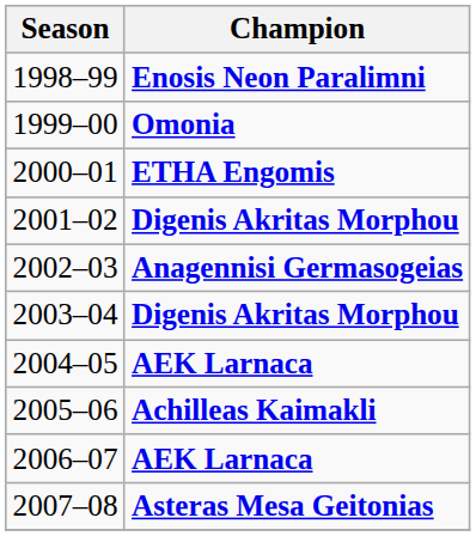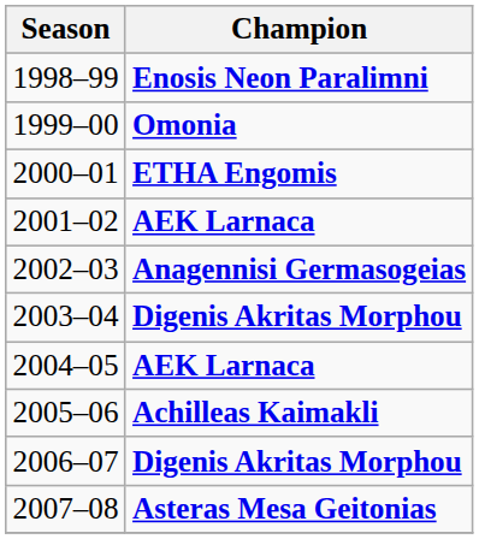 <table class="wikitable">
 <tr>
 <th>Season</th>
 <th>Champion</th>
 </tr>
 <tr>
 <td>1998–99</td>
 <td><strong><a href='#'>Enosis Neon Paralimni</a></strong></td>
 </tr>
 <tr>
 <td>1999–00</td>
 <td><strong><a href='#'>Omonia</a></strong></td>
 </tr>
 <tr>
 <td>2000–01</td>
 <td><strong><a href='#'>ETHA Engomis</a></strong></td>
 </tr>
 <tr>
 <td>2001–02</td>
-<td><strong><a href='#'>Digenis Akritas Morphou</a></strong></td>
+<td><strong><a href='#'>AEK Larnaca</a></strong></td>
 </tr>
 <tr>
 <td>2002–03</td>
 <td><strong><a href='#'>Anagennisi Germasogeias</a></strong></td>
 </tr>
 <tr>
 <td>2003–04</td>
 <td><strong><a href='#'>Digenis Akritas Morphou</a></strong></td>
 </tr>
 <tr>
 <td>2004–05</td>
 <td><strong><a href='#'>AEK Larnaca</a></strong></td>
 </tr>
 <tr>
 <td>2005–06</td>
 <td><strong><a href='#'>Achilleas Kaimakli</a></strong></td>
 </tr>
 <tr>
 <td>2006–07</td>
-<td><strong><a href='#'>AEK Larnaca</a></strong></td>
+<td><strong><a href='#'>Digenis Akritas Morphou</a></strong></td>
 </tr>
 <tr>
 <td>2007–08</td>
 <td><strong><a href='#'>Asteras Mesa Geitonias</a></strong></td>
 </tr>
 <tr>
 </tr>
 </table>
